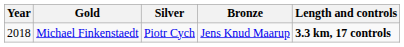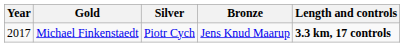 <table class="wikitable">
 <tr>
 <th>Year</th>
 <th>Gold</th>
 <th>Silver</th>
 <th>Bronze</th>
 <th>Length and controls</th>
 </tr>
 <tr>
-<td>2018</td>
+<td>2017</td>
 <td> <a href='#'>Michael Finkenstaedt</a></td>
 <td> <a href='#'>Piotr Cych</a></td>
 <td> <a href='#'>Jens Knud Maarup</a></td>
 <td><strong>3.3 km, 17 controls</strong></td>
 </tr>
 </table>
